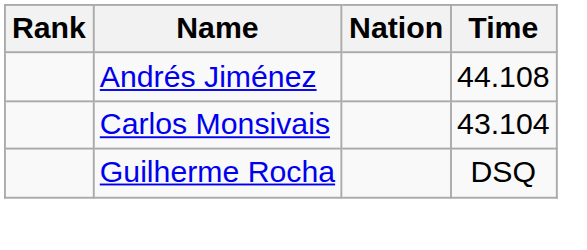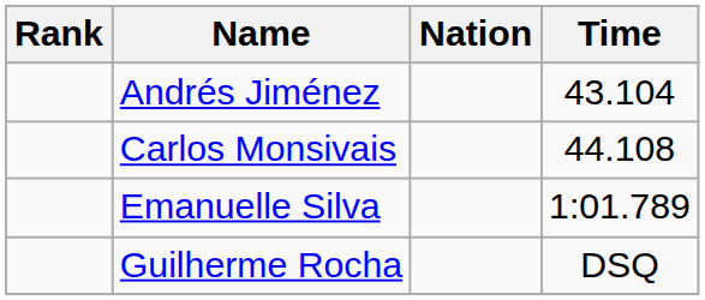 <table class="wikitable sortable">
 <tr>
 <th>Rank</th>
 <th>Name</th>
 <th>Nation</th>
 <th>Time</th>
 </tr>
 <tr>
 <td align="center"></td>
 <td><a href='#'>Andrés Jiménez</a></td>
 <td></td>
-<td align="center">44.108</td>
+<td align="center">43.104</td>
 </tr>
 <tr>
 <td align="center"></td>
 <td><a href='#'>Carlos Monsivais</a></td>
 <td></td>
-<td align="center">43.104</td>
+<td align="center">44.108</td>
+</tr>
+<tr>
+<td align="center"></td>
+<td><a href='#'>Emanuelle Silva</a></td>
+<td></td>
+<td align="center">1:01.789</td>
 </tr>
 <tr>
 <td align="center"></td>
 <td><a href='#'>Guilherme Rocha</a></td>
 <td></td>
 <td align="center">DSQ</td>
 </tr>
 </table>
